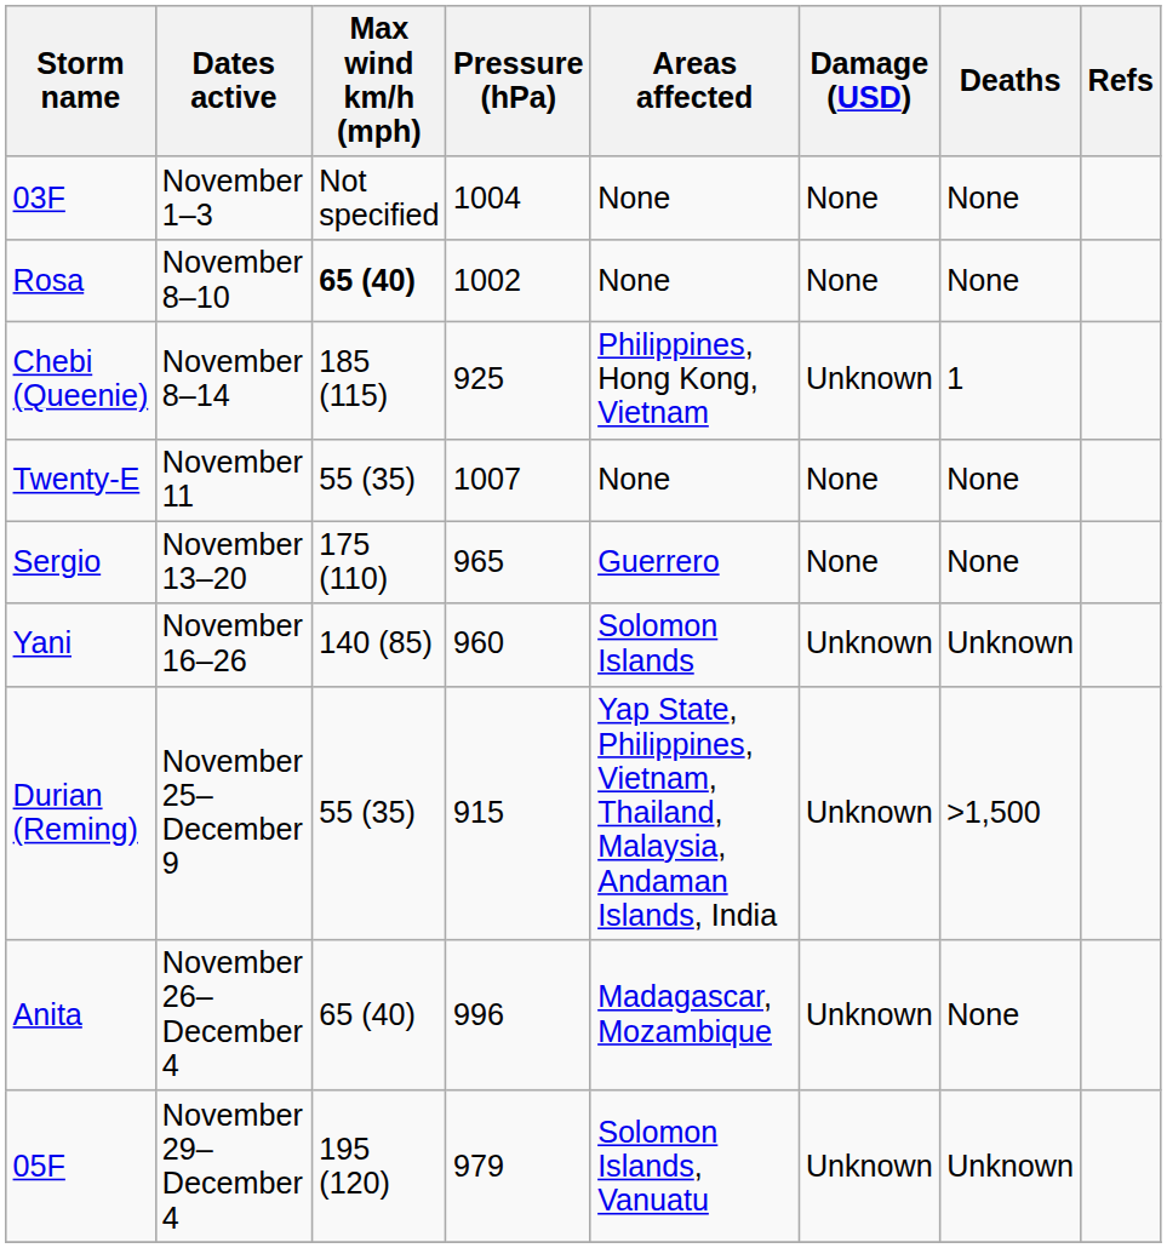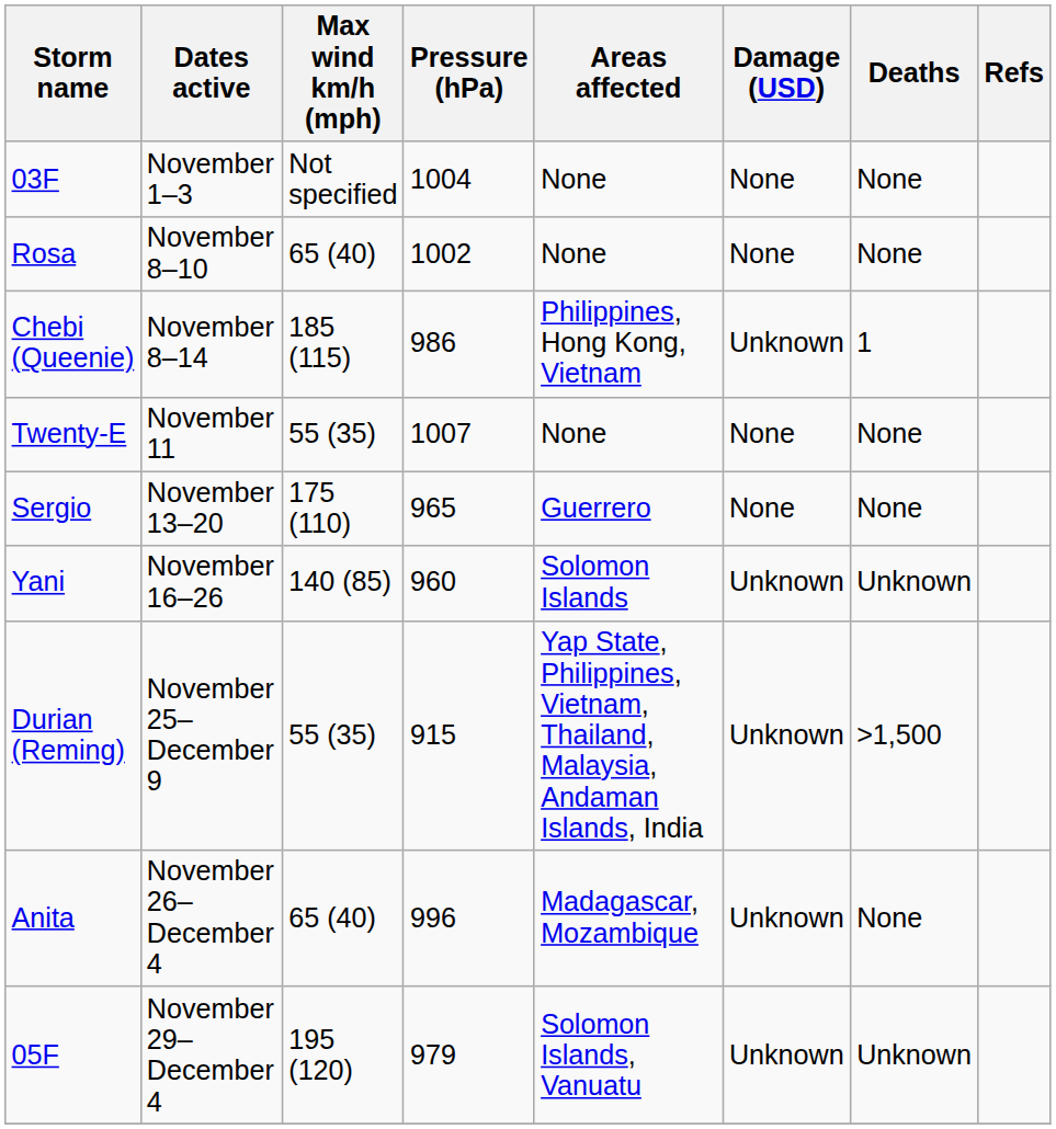 <table class="wikitable sortable">
 <tr>
 <th width="5%">Storm name</th>
 <th width="15%">Dates active</th>
 <th width="10%">Max wind<br>km/h (mph)</th>
 <th width="5%">Pressure<br>(hPa)</th>
 <th width="30%">Areas affected</th>
 <th width="10%">Damage<br>(<a href='#'>USD</a>)</th>
 <th width="5%">Deaths</th>
 <th width="5%">Refs</th>
 </tr>
 <tr>
 <td><a href='#'>03F</a></td>
 <td>November 1–3</td>
 <td>Not specified</td>
 <td>1004</td>
 <td>None</td>
 <td>None</td>
 <td>None</td>
 <td></td>
 </tr>
 <tr>
 <td><a href='#'>Rosa</a></td>
 <td>November 8–10</td>
-<td><strong>65 (40)</strong></td>
+<td>65 (40)</td>
 <td>1002</td>
 <td>None</td>
 <td>None</td>
 <td>None</td>
 <td></td>
 </tr>
 <tr>
 <td><a href='#'>Chebi (Queenie)</a></td>
 <td>November 8–14</td>
 <td>185 (115)</td>
-<td>925</td>
+<td>986</td>
 <td><a href='#'>Philippines</a>, Hong Kong, <a href='#'>Vietnam</a></td>
 <td>Unknown</td>
 <td>1</td>
 <td></td>
 </tr>
 <tr>
 <td><a href='#'>Twenty-E</a></td>
 <td>November 11</td>
 <td>55 (35)</td>
 <td>1007</td>
 <td>None</td>
 <td>None</td>
 <td>None</td>
 <td></td>
 </tr>
 <tr>
 <td><a href='#'>Sergio</a></td>
 <td>November 13–20</td>
 <td>175 (110)</td>
 <td>965</td>
 <td><a href='#'>Guerrero</a></td>
 <td>None</td>
 <td>None</td>
 <td></td>
 </tr>
 <tr>
 <td><a href='#'>Yani</a></td>
 <td>November 16–26</td>
 <td>140 (85)</td>
 <td>960</td>
 <td><a href='#'>Solomon Islands</a></td>
 <td>Unknown</td>
 <td>Unknown</td>
 <td></td>
 </tr>
 <tr>
 <td><a href='#'>Durian (Reming)</a></td>
 <td>November 25–December 9</td>
 <td>55 (35)</td>
 <td>915</td>
 <td><a href='#'>Yap State</a>, <a href='#'>Philippines</a>, <a href='#'>Vietnam</a>, <a href='#'>Thailand</a>, <a href='#'>Malaysia</a>, <a href='#'>Andaman Islands</a>, India</td>
 <td>Unknown</td>
 <td>>1,500</td>
 <td></td>
 </tr>
 <tr>
 <td><a href='#'>Anita</a></td>
 <td>November 26–December 4</td>
 <td>65 (40)</td>
 <td>996</td>
 <td><a href='#'>Madagascar</a>, <a href='#'>Mozambique</a></td>
 <td>Unknown</td>
 <td>None</td>
 <td></td>
 </tr>
 <tr>
 <td><a href='#'>05F</a></td>
 <td>November 29–December 4</td>
 <td>195 (120)</td>
 <td>979</td>
 <td><a href='#'>Solomon Islands</a>, <a href='#'>Vanuatu</a></td>
 <td>Unknown</td>
 <td>Unknown</td>
 <td></td>
 </tr>
 <tr>
 </tr>
 </table>
